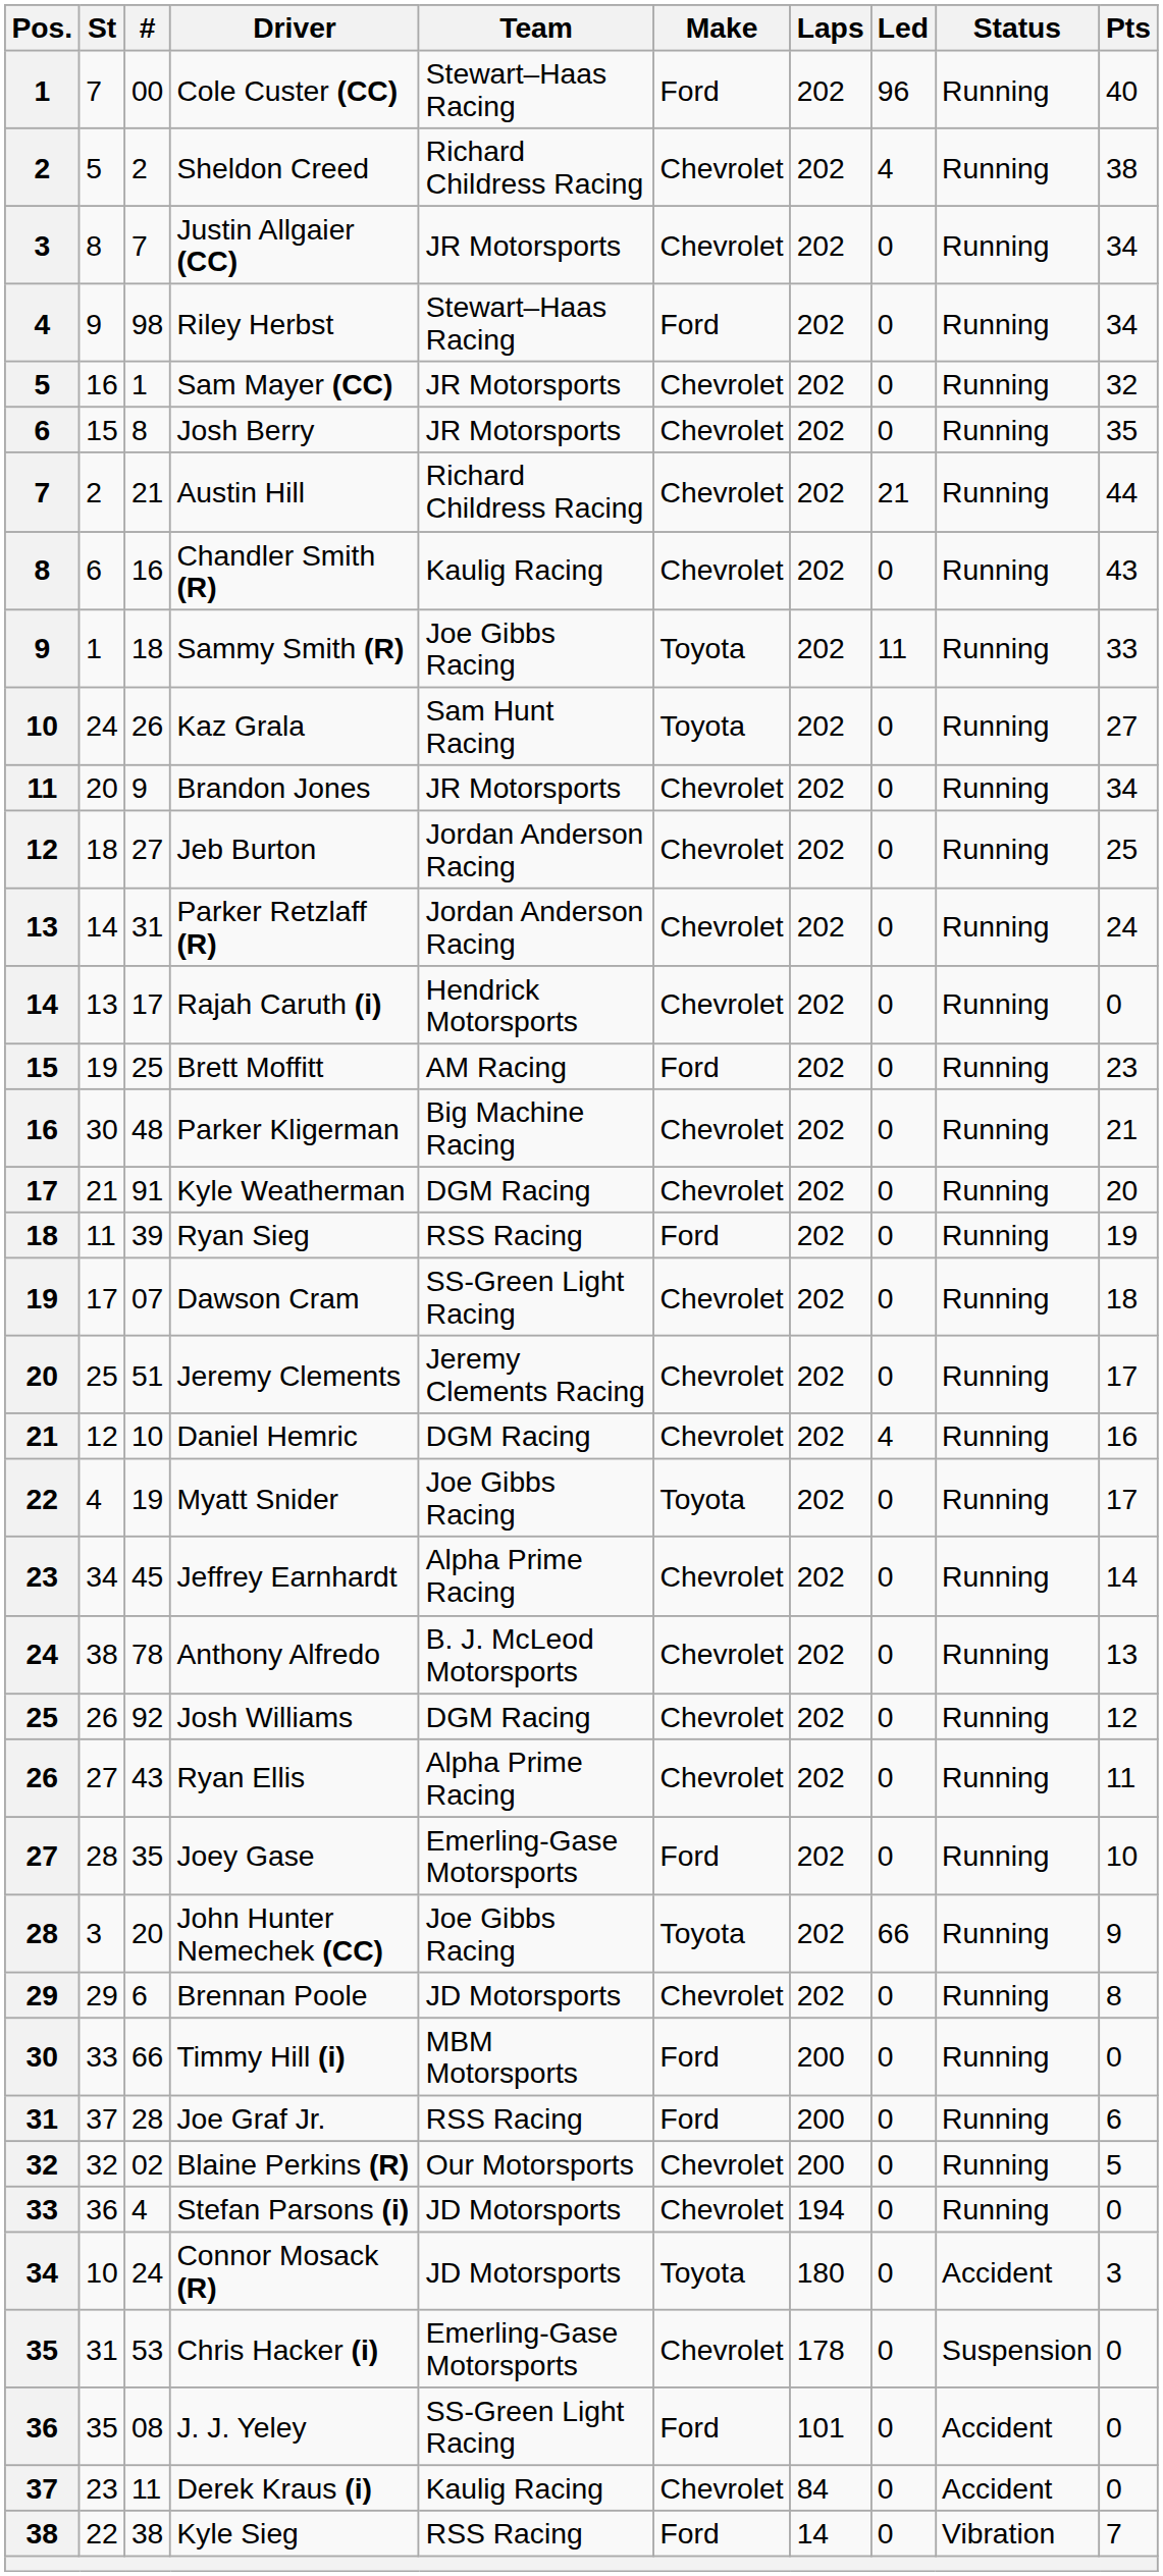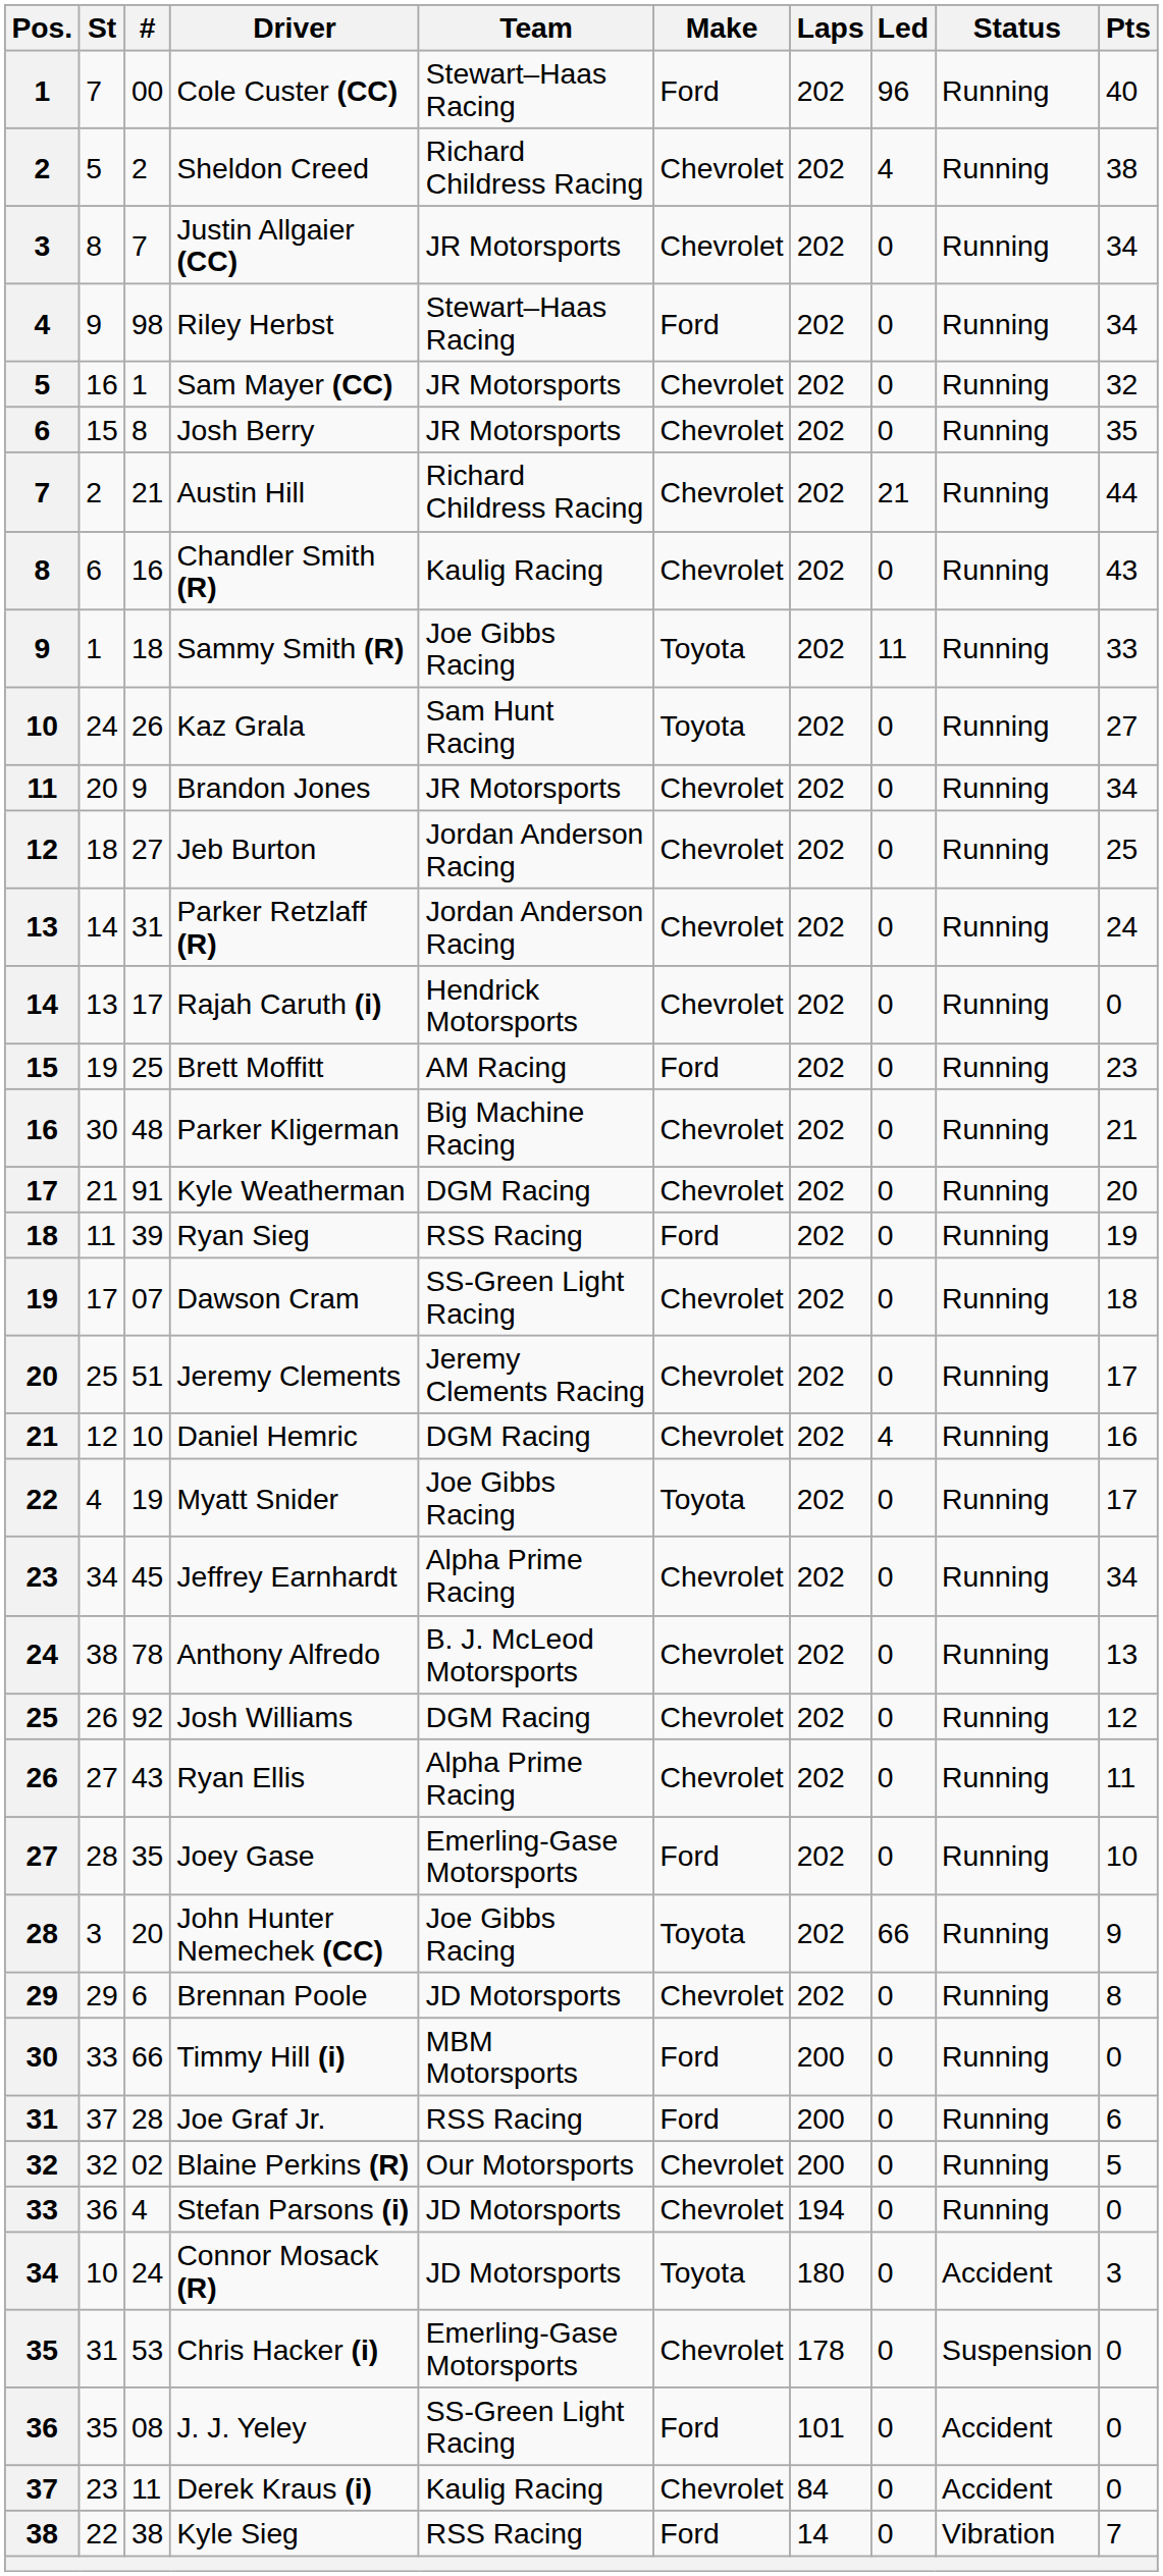 <table class="wikitable" style="font-size:95%">
 <tr>
 <th>Pos.</th>
 <th>St</th>
 <th>#</th>
 <th>Driver</th>
 <th>Team</th>
 <th>Make</th>
 <th>Laps</th>
 <th>Led</th>
 <th>Status</th>
 <th>Pts</th>
 </tr>
 <tr>
 <th>1</th>
 <td>7</td>
 <td>00</td>
 <td>Cole Custer <strong>(CC)</strong></td>
 <td>Stewart–Haas Racing</td>
 <td>Ford</td>
 <td>202</td>
 <td>96</td>
 <td>Running</td>
 <td>40</td>
 </tr>
 <tr>
 <th>2</th>
 <td>5</td>
 <td>2</td>
 <td>Sheldon Creed</td>
 <td>Richard Childress Racing</td>
 <td>Chevrolet</td>
 <td>202</td>
 <td>4</td>
 <td>Running</td>
 <td>38</td>
 </tr>
 <tr>
 <th>3</th>
 <td>8</td>
 <td>7</td>
 <td>Justin Allgaier <strong>(CC)</strong></td>
 <td>JR Motorsports</td>
 <td>Chevrolet</td>
 <td>202</td>
 <td>0</td>
 <td>Running</td>
 <td>34</td>
 </tr>
 <tr>
 <th>4</th>
 <td>9</td>
 <td>98</td>
 <td>Riley Herbst</td>
 <td>Stewart–Haas Racing</td>
 <td>Ford</td>
 <td>202</td>
 <td>0</td>
 <td>Running</td>
 <td>34</td>
 </tr>
 <tr>
 <th>5</th>
 <td>16</td>
 <td>1</td>
 <td>Sam Mayer <strong>(CC)</strong></td>
 <td>JR Motorsports</td>
 <td>Chevrolet</td>
 <td>202</td>
 <td>0</td>
 <td>Running</td>
 <td>32</td>
 </tr>
 <tr>
 <th>6</th>
 <td>15</td>
 <td>8</td>
 <td>Josh Berry</td>
 <td>JR Motorsports</td>
 <td>Chevrolet</td>
 <td>202</td>
 <td>0</td>
 <td>Running</td>
 <td>35</td>
 </tr>
 <tr>
 <th>7</th>
 <td>2</td>
 <td>21</td>
 <td>Austin Hill</td>
 <td>Richard Childress Racing</td>
 <td>Chevrolet</td>
 <td>202</td>
 <td>21</td>
 <td>Running</td>
 <td>44</td>
 </tr>
 <tr>
 <th>8</th>
 <td>6</td>
 <td>16</td>
 <td>Chandler Smith <strong>(R)</strong></td>
 <td>Kaulig Racing</td>
 <td>Chevrolet</td>
 <td>202</td>
 <td>0</td>
 <td>Running</td>
 <td>43</td>
 </tr>
 <tr>
 <th>9</th>
 <td>1</td>
 <td>18</td>
 <td>Sammy Smith <strong>(R)</strong></td>
 <td>Joe Gibbs Racing</td>
 <td>Toyota</td>
 <td>202</td>
 <td>11</td>
 <td>Running</td>
 <td>33</td>
 </tr>
 <tr>
 <th>10</th>
 <td>24</td>
 <td>26</td>
 <td>Kaz Grala</td>
 <td>Sam Hunt Racing</td>
 <td>Toyota</td>
 <td>202</td>
 <td>0</td>
 <td>Running</td>
 <td>27</td>
 </tr>
 <tr>
 <th>11</th>
 <td>20</td>
 <td>9</td>
 <td>Brandon Jones</td>
 <td>JR Motorsports</td>
 <td>Chevrolet</td>
 <td>202</td>
 <td>0</td>
 <td>Running</td>
 <td>34</td>
 </tr>
 <tr>
 <th>12</th>
 <td>18</td>
 <td>27</td>
 <td>Jeb Burton</td>
 <td>Jordan Anderson Racing</td>
 <td>Chevrolet</td>
 <td>202</td>
 <td>0</td>
 <td>Running</td>
 <td>25</td>
 </tr>
 <tr>
 <th>13</th>
 <td>14</td>
 <td>31</td>
 <td>Parker Retzlaff <strong>(R)</strong></td>
 <td>Jordan Anderson Racing</td>
 <td>Chevrolet</td>
 <td>202</td>
 <td>0</td>
 <td>Running</td>
 <td>24</td>
 </tr>
 <tr>
 <th>14</th>
 <td>13</td>
 <td>17</td>
 <td>Rajah Caruth <strong>(i)</strong></td>
 <td>Hendrick Motorsports</td>
 <td>Chevrolet</td>
 <td>202</td>
 <td>0</td>
 <td>Running</td>
 <td>0</td>
 </tr>
 <tr>
 <th>15</th>
 <td>19</td>
 <td>25</td>
 <td>Brett Moffitt</td>
 <td>AM Racing</td>
 <td>Ford</td>
 <td>202</td>
 <td>0</td>
 <td>Running</td>
 <td>23</td>
 </tr>
 <tr>
 <th>16</th>
 <td>30</td>
 <td>48</td>
 <td>Parker Kligerman</td>
 <td>Big Machine Racing</td>
 <td>Chevrolet</td>
 <td>202</td>
 <td>0</td>
 <td>Running</td>
 <td>21</td>
 </tr>
 <tr>
 <th>17</th>
 <td>21</td>
 <td>91</td>
 <td>Kyle Weatherman</td>
 <td>DGM Racing</td>
 <td>Chevrolet</td>
 <td>202</td>
 <td>0</td>
 <td>Running</td>
 <td>20</td>
 </tr>
 <tr>
 <th>18</th>
 <td>11</td>
 <td>39</td>
 <td>Ryan Sieg</td>
 <td>RSS Racing</td>
 <td>Ford</td>
 <td>202</td>
 <td>0</td>
 <td>Running</td>
 <td>19</td>
 </tr>
 <tr>
 <th>19</th>
 <td>17</td>
 <td>07</td>
 <td>Dawson Cram</td>
 <td>SS-Green Light Racing</td>
 <td>Chevrolet</td>
 <td>202</td>
 <td>0</td>
 <td>Running</td>
 <td>18</td>
 </tr>
 <tr>
 <th>20</th>
 <td>25</td>
 <td>51</td>
 <td>Jeremy Clements</td>
 <td>Jeremy Clements Racing</td>
 <td>Chevrolet</td>
 <td>202</td>
 <td>0</td>
 <td>Running</td>
 <td>17</td>
 </tr>
 <tr>
 <th>21</th>
 <td>12</td>
 <td>10</td>
 <td>Daniel Hemric</td>
 <td>DGM Racing</td>
 <td>Chevrolet</td>
 <td>202</td>
 <td>4</td>
 <td>Running</td>
 <td>16</td>
 </tr>
 <tr>
 <th>22</th>
 <td>4</td>
 <td>19</td>
 <td>Myatt Snider</td>
 <td>Joe Gibbs Racing</td>
 <td>Toyota</td>
 <td>202</td>
 <td>0</td>
 <td>Running</td>
 <td>17</td>
 </tr>
 <tr>
 <th>23</th>
 <td>34</td>
 <td>45</td>
 <td>Jeffrey Earnhardt</td>
 <td>Alpha Prime Racing</td>
 <td>Chevrolet</td>
 <td>202</td>
 <td>0</td>
 <td>Running</td>
-<td>14</td>
+<td>34</td>
 </tr>
 <tr>
 <th>24</th>
 <td>38</td>
 <td>78</td>
 <td>Anthony Alfredo</td>
 <td>B. J. McLeod Motorsports</td>
 <td>Chevrolet</td>
 <td>202</td>
 <td>0</td>
 <td>Running</td>
 <td>13</td>
 </tr>
 <tr>
 <th>25</th>
 <td>26</td>
 <td>92</td>
 <td>Josh Williams</td>
 <td>DGM Racing</td>
 <td>Chevrolet</td>
 <td>202</td>
 <td>0</td>
 <td>Running</td>
 <td>12</td>
 </tr>
 <tr>
 <th>26</th>
 <td>27</td>
 <td>43</td>
 <td>Ryan Ellis</td>
 <td>Alpha Prime Racing</td>
 <td>Chevrolet</td>
 <td>202</td>
 <td>0</td>
 <td>Running</td>
 <td>11</td>
 </tr>
 <tr>
 <th>27</th>
 <td>28</td>
 <td>35</td>
 <td>Joey Gase</td>
 <td>Emerling-Gase Motorsports</td>
 <td>Ford</td>
 <td>202</td>
 <td>0</td>
 <td>Running</td>
 <td>10</td>
 </tr>
 <tr>
 <th>28</th>
 <td>3</td>
 <td>20</td>
 <td>John Hunter Nemechek <strong>(CC)</strong></td>
 <td>Joe Gibbs Racing</td>
 <td>Toyota</td>
 <td>202</td>
 <td>66</td>
 <td>Running</td>
 <td>9</td>
 </tr>
 <tr>
 <th>29</th>
 <td>29</td>
 <td>6</td>
 <td>Brennan Poole</td>
 <td>JD Motorsports</td>
 <td>Chevrolet</td>
 <td>202</td>
 <td>0</td>
 <td>Running</td>
 <td>8</td>
 </tr>
 <tr>
 <th>30</th>
 <td>33</td>
 <td>66</td>
 <td>Timmy Hill <strong>(i)</strong></td>
 <td>MBM Motorsports</td>
 <td>Ford</td>
 <td>200</td>
 <td>0</td>
 <td>Running</td>
 <td>0</td>
 </tr>
 <tr>
 <th>31</th>
 <td>37</td>
 <td>28</td>
 <td>Joe Graf Jr.</td>
 <td>RSS Racing</td>
 <td>Ford</td>
 <td>200</td>
 <td>0</td>
 <td>Running</td>
 <td>6</td>
 </tr>
 <tr>
 <th>32</th>
 <td>32</td>
 <td>02</td>
 <td>Blaine Perkins <strong>(R)</strong></td>
 <td>Our Motorsports</td>
 <td>Chevrolet</td>
 <td>200</td>
 <td>0</td>
 <td>Running</td>
 <td>5</td>
 </tr>
 <tr>
 <th>33</th>
 <td>36</td>
 <td>4</td>
 <td>Stefan Parsons <strong>(i)</strong></td>
 <td>JD Motorsports</td>
 <td>Chevrolet</td>
 <td>194</td>
 <td>0</td>
 <td>Running</td>
 <td>0</td>
 </tr>
 <tr>
 <th>34</th>
 <td>10</td>
 <td>24</td>
 <td>Connor Mosack <strong>(R)</strong></td>
 <td>JD Motorsports</td>
 <td>Toyota</td>
 <td>180</td>
 <td>0</td>
 <td>Accident</td>
 <td>3</td>
 </tr>
 <tr>
 <th>35</th>
 <td>31</td>
 <td>53</td>
 <td>Chris Hacker <strong>(i)</strong></td>
 <td>Emerling-Gase Motorsports</td>
 <td>Chevrolet</td>
 <td>178</td>
 <td>0</td>
 <td>Suspension</td>
 <td>0</td>
 </tr>
 <tr>
 <th>36</th>
 <td>35</td>
 <td>08</td>
 <td>J. J. Yeley</td>
 <td>SS-Green Light Racing</td>
 <td>Ford</td>
 <td>101</td>
 <td>0</td>
 <td>Accident</td>
 <td>0</td>
 </tr>
 <tr>
 <th>37</th>
 <td>23</td>
 <td>11</td>
 <td>Derek Kraus <strong>(i)</strong></td>
 <td>Kaulig Racing</td>
 <td>Chevrolet</td>
 <td>84</td>
 <td>0</td>
 <td>Accident</td>
 <td>0</td>
 </tr>
 <tr>
 <th>38</th>
 <td>22</td>
 <td>38</td>
 <td>Kyle Sieg</td>
 <td>RSS Racing</td>
 <td>Ford</td>
 <td>14</td>
 <td>0</td>
 <td>Vibration</td>
 <td>7</td>
 </tr>
 <tr>
 <th colspan="10"></th>
 </tr>
 </table>
